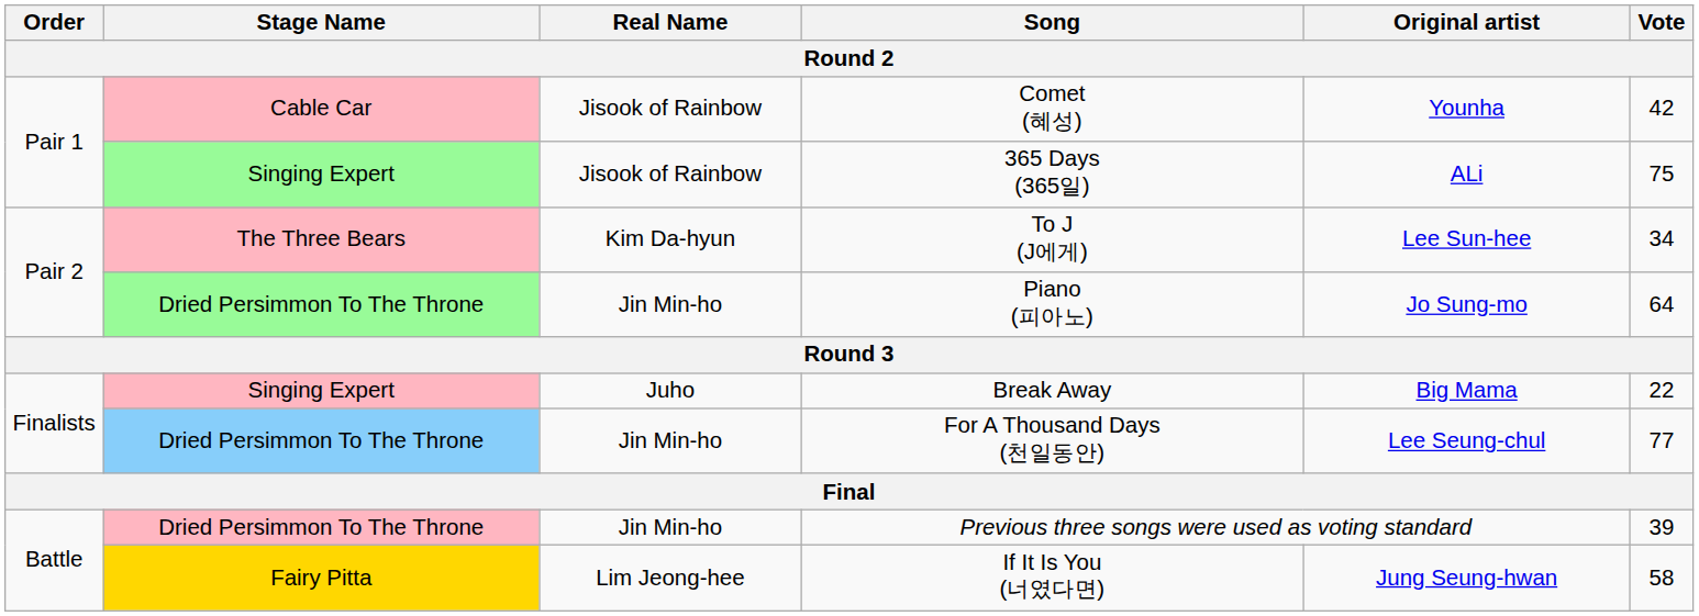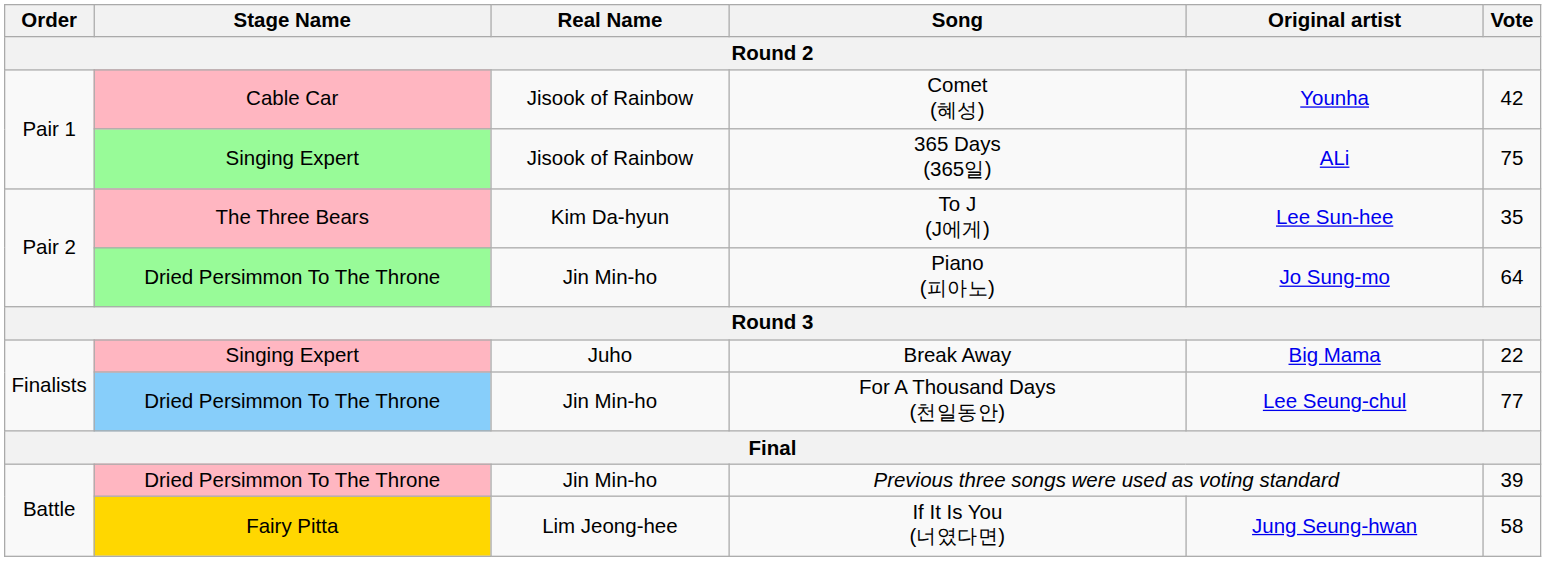 <table class="wikitable" style="text-align:center; width:95%;">
 <tr>
 <th style="width:1%">Order</th>
 <th style="width:20%;">Stage Name</th>
 <th style="width:12%">Real Name</th>
 <th style="width:23%;">Song</th>
 <th style="width:15%;">Original artist</th>
 <th style="width:1%;">Vote</th>
 </tr>
 <tr>
 <th colspan=6>Round 2</th>
 </tr>
 <tr>
 <td rowspan=2>Pair 1</td>
 <td bgcolor="lightpink">Cable Car</td>
 <td>Jisook of Rainbow</td>
 <td>Comet<br>(혜성)</td>
 <td><a href='#'>Younha</a></td>
 <td>42</td>
 </tr>
 <tr>
 <td bgcolor="palegreen">Singing Expert</td>
 <td>Jisook of Rainbow</td>
 <td>365 Days<br>(365일)</td>
 <td><a href='#'>ALi</a></td>
 <td>75</td>
 </tr>
 <tr>
 <td rowspan=2>Pair 2</td>
 <td bgcolor="lightpink">The Three Bears</td>
 <td>Kim Da-hyun</td>
 <td>To J<br>(J에게)</td>
 <td><a href='#'>Lee Sun-hee</a></td>
-<td>34</td>
+<td>35</td>
 </tr>
 <tr>
 <td bgcolor="palegreen">Dried Persimmon To The Throne</td>
 <td>Jin Min-ho</td>
 <td>Piano<br>(피아노)</td>
 <td><a href='#'>Jo Sung-mo</a></td>
 <td>64</td>
 </tr>
 <tr>
 <th colspan=6>Round 3</th>
 </tr>
 <tr>
 <td rowspan=2>Finalists</td>
 <td bgcolor="lightpink">Singing Expert</td>
 <td>Juho</td>
 <td>Break Away</td>
 <td><a href='#'>Big Mama</a></td>
 <td>22</td>
 </tr>
 <tr>
 <td bgcolor="lightskyblue">Dried Persimmon To The Throne</td>
 <td>Jin Min-ho</td>
 <td>For A Thousand Days<br>(천일동안)</td>
 <td><a href='#'>Lee Seung-chul</a></td>
 <td>77</td>
 </tr>
 <tr>
 <th colspan=6>Final</th>
 </tr>
 <tr>
 <td rowspan=2>Battle</td>
 <td bgcolor="lightpink">Dried Persimmon To The Throne</td>
 <td>Jin Min-ho</td>
 <td colspan=2><em>Previous three songs were used as voting standard</em></td>
 <td>39</td>
 </tr>
 <tr>
 <td bgcolor="gold">Fairy Pitta</td>
 <td>Lim Jeong-hee</td>
 <td>If It Is You<br>(너였다면)</td>
 <td><a href='#'>Jung Seung-hwan</a></td>
 <td>58</td>
 </tr>
 </table>
